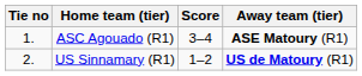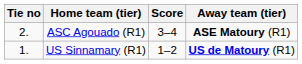 <table class="wikitable" style="text-align: center">
 <tr>
 <th>Tie no</th>
 <th>Home team (tier)</th>
 <th>Score</th>
 <th>Away team (tier)</th>
 </tr>
 <tr>
-<td>1.</td>
+<td>2.</td>
 <td> <a href='#'>ASC Agouado</a> (R1)</td>
 <td>3–4</td>
 <td><strong>ASE Matoury</strong> (R1) </td>
 </tr>
 <tr>
-<td>2.</td>
+<td>1.</td>
 <td> <a href='#'>US Sinnamary</a> (R1)</td>
 <td>1–2</td>
 <td><strong><a href='#'>US de Matoury</a></strong> (R1) </td>
 </tr>
 </table>
